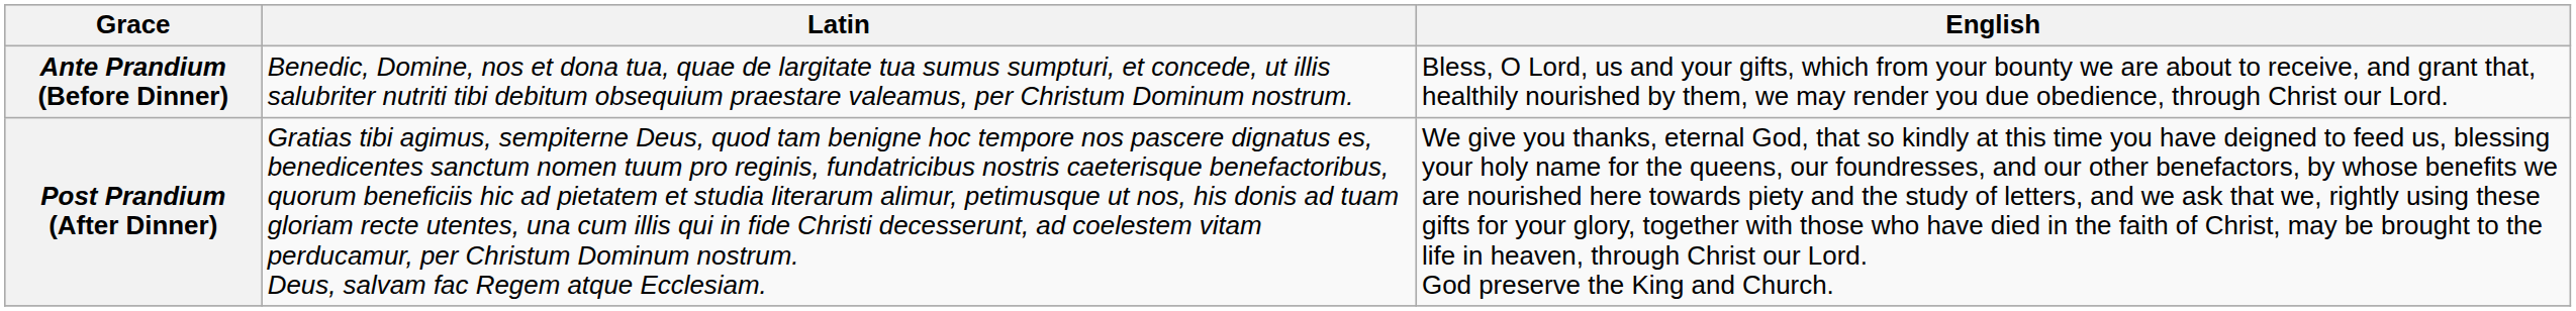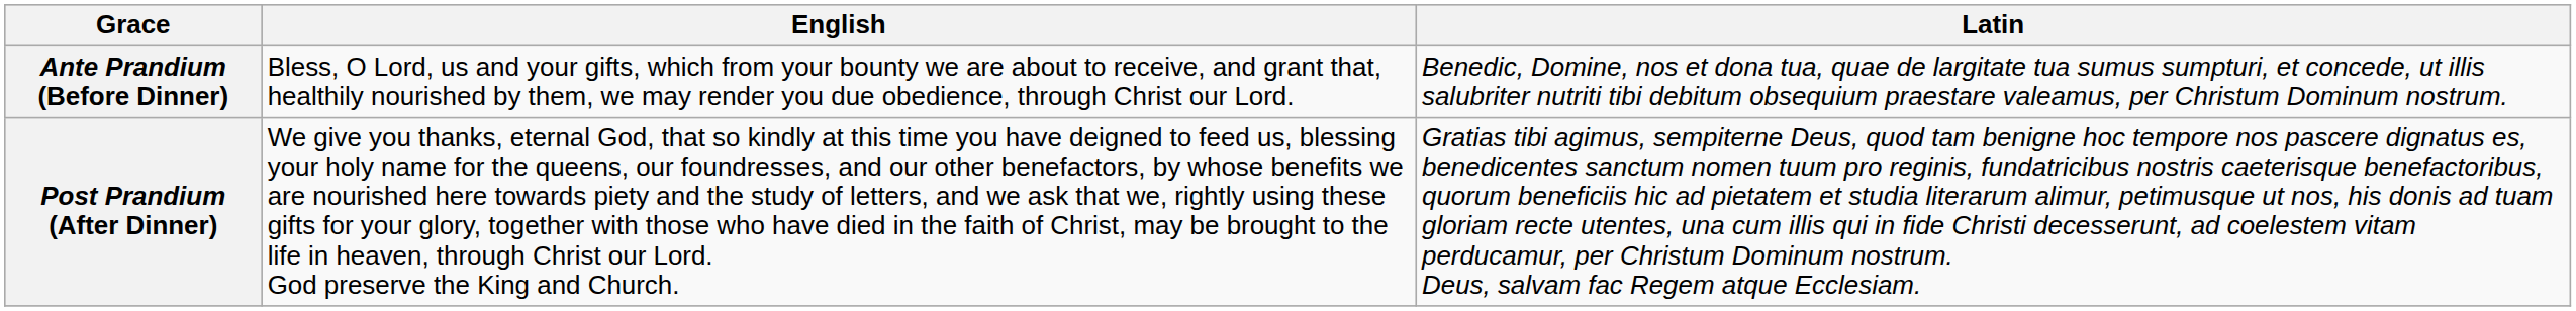 <table class="wikitable">
 <tr>
 <th>Grace</th>
+<th width=45%>English</th>
 <th width=45%>Latin</th>
-<th width=45%>English</th>
 </tr>
 <tr>
 <th><em>Ante Prandium</em><br>(Before Dinner)</th>
+<td>Bless, O Lord, us and your gifts, which from your bounty we are about to receive, and grant that, healthily nourished by them, we may render you due obedience, through Christ our Lord.</td>
 <td><em>Benedic, Domine, nos et dona tua, quae de largitate tua sumus sumpturi, et concede, ut illis salubriter nutriti tibi debitum obsequium praestare valeamus, per Christum Dominum nostrum.</em></td>
-<td>Bless, O Lord, us and your gifts, which from your bounty we are about to receive, and grant that, healthily nourished by them, we may render you due obedience, through Christ our Lord.</td>
 </tr>
 <tr>
 <th><em>Post Prandium</em><br>(After Dinner)</th>
+<td>We give you thanks, eternal God, that so kindly at this time you have deigned to feed us, blessing your holy name for the queens, our foundresses, and our other benefactors, by whose benefits we are nourished here towards piety and the study of letters, and we ask that we, rightly using these gifts for your glory, together with those who have died in the faith of Christ, may be brought to the life in heaven, through Christ our Lord.<br>God preserve the King and Church.</td>
 <td><em>Gratias tibi agimus, sempiterne Deus, quod tam benigne hoc tempore nos pascere dignatus es, benedicentes sanctum nomen tuum pro reginis, fundatricibus nostris caeterisque benefactoribus, quorum beneficiis hic ad pietatem et studia literarum alimur, petimusque ut nos, his donis ad tuam gloriam recte utentes, una cum illis qui in fide Christi decesserunt, ad coelestem vitam perducamur, per Christum Dominum nostrum.</em><br><em>Deus, salvam fac Regem atque Ecclesiam.</em></td>
-<td>We give you thanks, eternal God, that so kindly at this time you have deigned to feed us, blessing your holy name for the queens, our foundresses, and our other benefactors, by whose benefits we are nourished here towards piety and the study of letters, and we ask that we, rightly using these gifts for your glory, together with those who have died in the faith of Christ, may be brought to the life in heaven, through Christ our Lord.<br>God preserve the King and Church.</td>
 </tr>
 </table>
